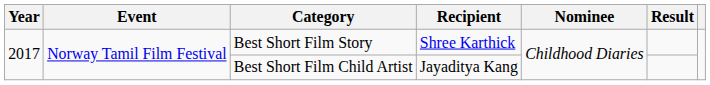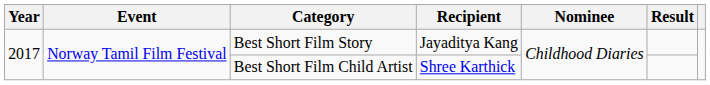 <table class="wikitable">
 <tr>
 <th>Year</th>
 <th>Event</th>
 <th>Category</th>
 <th>Recipient</th>
 <th>Nominee</th>
 <th>Result</th>
 <th></th>
 </tr>
 <tr>
 <td rowspan="2">2017</td>
 <td rowspan="2"><a href='#'>Norway Tamil Film Festival</a></td>
 <td>Best Short Film Story</td>
-<td><a href='#'>Shree Karthick</a></td>
+<td>Jayaditya Kang</td>
 <td rowspan="2"><em>Childhood Diaries</em></td>
 <td></td>
 <td rowspan="2"></td>
 </tr>
 <tr>
 <td>Best Short Film Child Artist</td>
-<td>Jayaditya Kang</td>
+<td><a href='#'>Shree Karthick</a></td>
 <td></td>
 </tr>
 </table>
